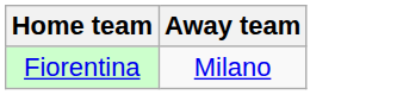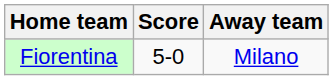 <table class="wikitable" style="text-align: center">
 <tr>
 <th>Home team</th>
+<th>Score</th>
 <th>Away team</th>
 </tr>
 <tr>
 <td bgcolor="ccffcc"><a href='#'>Fiorentina</a></td>
+<td>5-0</td>
 <td><a href='#'>Milano</a></td>
 </tr>
 </table>
